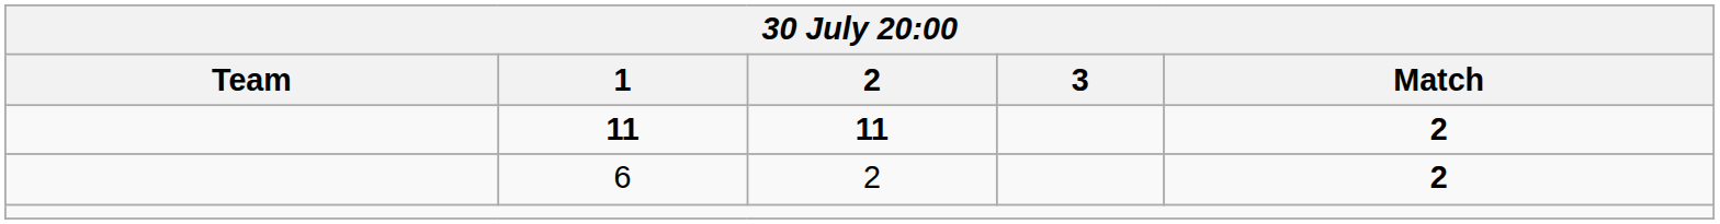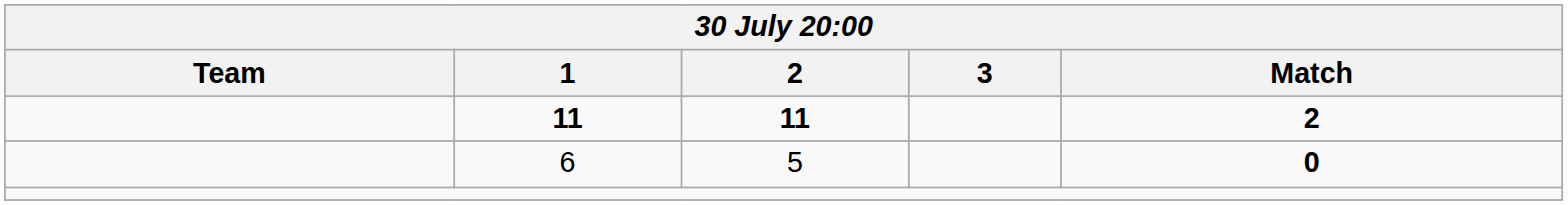 <table class=wikitable style="text-align:center; width: 55%">
 <tr>
 <th colspan=10><em>30 July 20:00</em></th>
 </tr>
 <tr>
 <th>Team</th>
 <th>1</th>
 <th>2</th>
 <th>3</th>
 <th>Match</th>
 </tr>
 <tr>
 <td align=left><strong><br></strong></td>
 <td><strong>11</strong></td>
 <td><strong>11</strong></td>
 <td></td>
 <td><strong>2</strong></td>
 </tr>
 <tr>
 <td align=left><br></td>
 <td>6</td>
-<td>2</td>
+<td>5</td>
 <td></td>
-<td><strong>2</strong></td>
+<td><strong>0</strong></td>
 </tr>
 <tr>
 <td colspan=10></td>
 </tr>
 </table>
